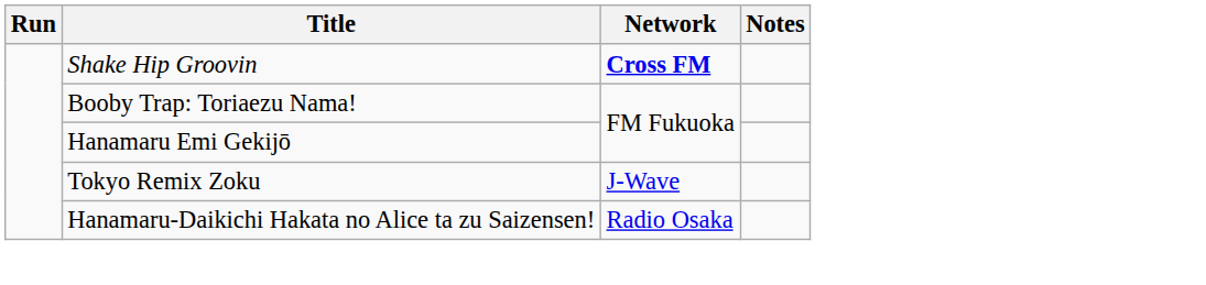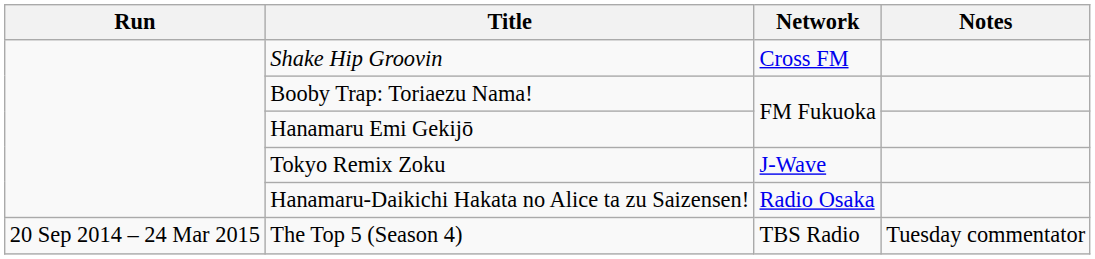 <table class="wikitable">
 <tr>
 <th>Run</th>
 <th>Title</th>
 <th>Network</th>
 <th>Notes</th>
 </tr>
 <tr>
 <td rowspan="5"></td>
 <td><em>Shake Hip Groovin<strong></td>
-<td><strong><a href='#'>Cross FM</a></strong></td>
+<td><a href='#'>Cross FM</a></td>
 <td></td>
 </tr>
 <tr>
 <td></em>Booby Trap: Toriaezu Nama!<em></td>
 <td rowspan="2">FM Fukuoka</td>
 <td></td>
 </tr>
 <tr>
 <td></em>Hanamaru Emi Gekijō<em></td>
 <td></td>
 </tr>
 <tr>
 <td></em>Tokyo Remix Zoku<em></td>
 <td><a href='#'>J-Wave</a></td>
 <td></td>
 </tr>
 <tr>
 <td></em>Hanamaru-Daikichi Hakata no Alice ta zu Saizensen!<em></td>
 <td><a href='#'>Radio Osaka</a></td>
 <td></td>
 </tr>
+<tr>
+<td>20 Sep 2014 – 24 Mar 2015</td>
+<td></em>The Top 5 (Season 4)<em></td>
+<td>TBS Radio</td>
+<td>Tuesday commentator</td>
+</tr>
 </table>
